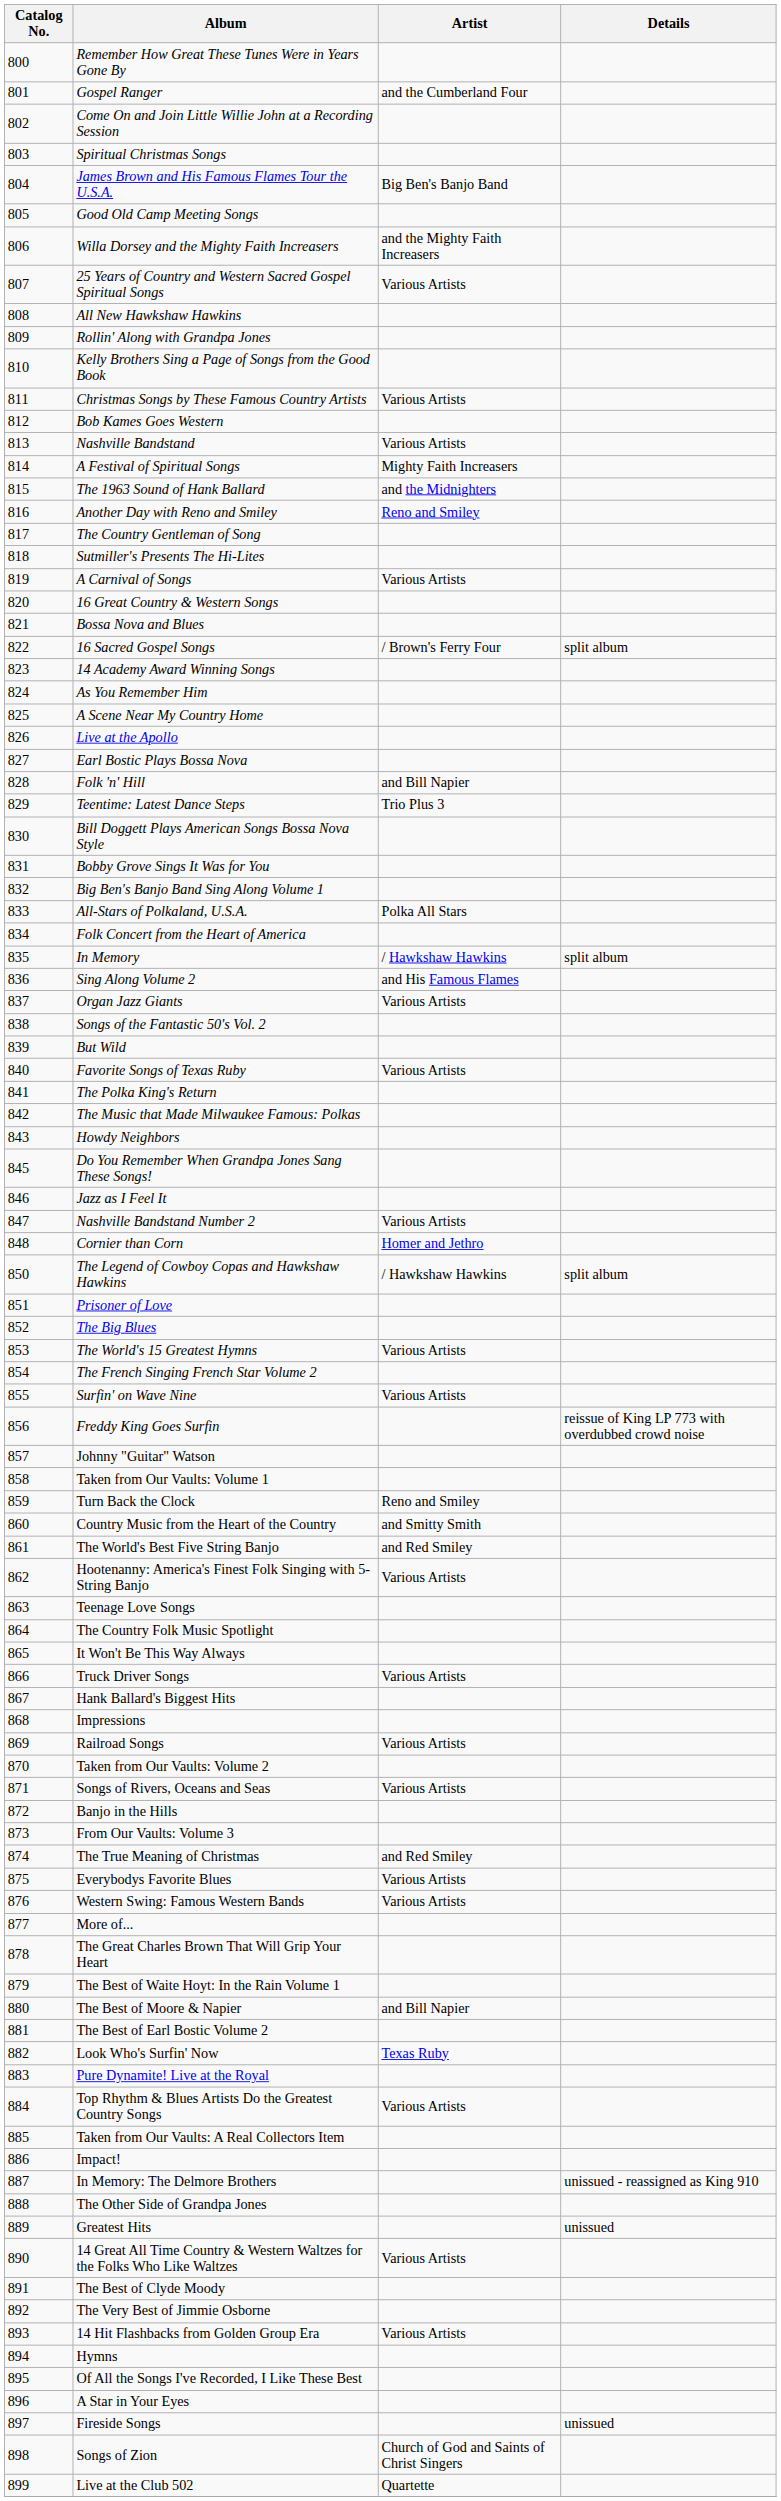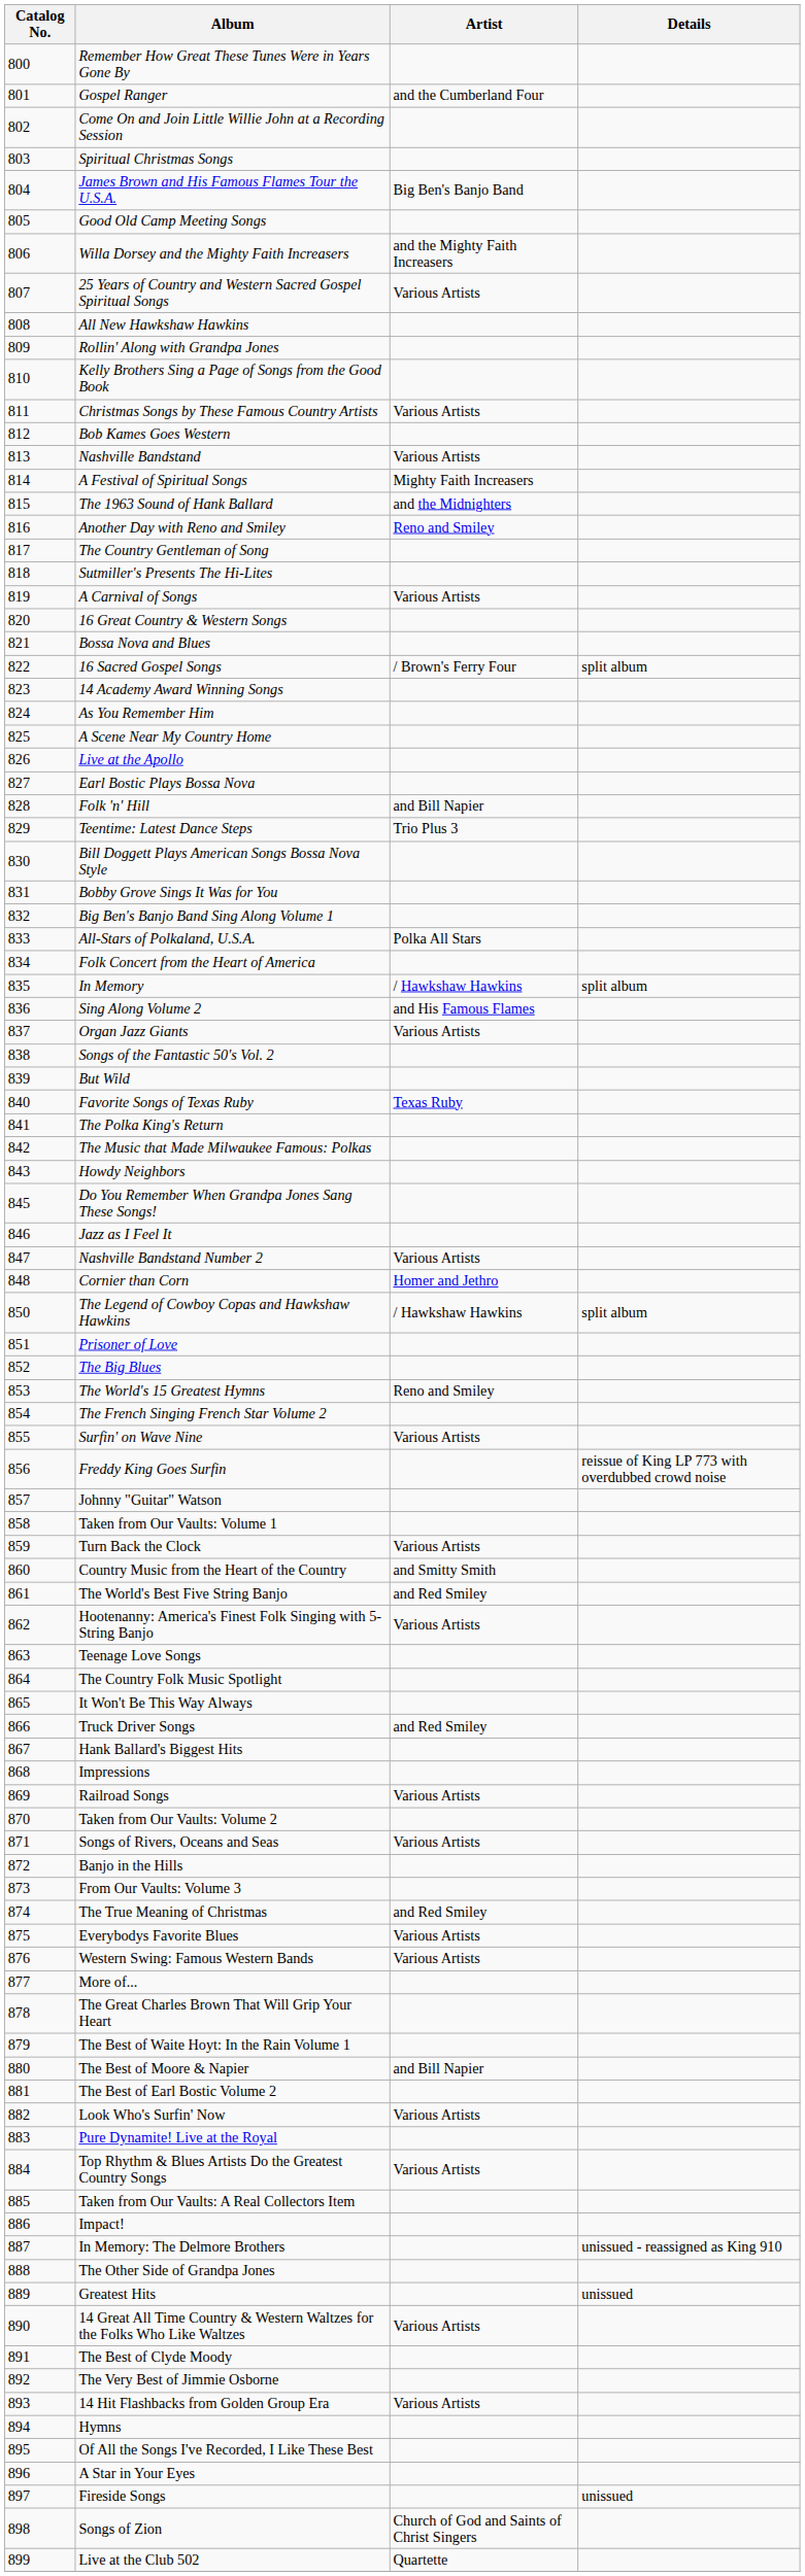 <table class="wikitable sortable">
 <tr>
 <th>Catalog No.</th>
 <th>Album</th>
 <th>Artist</th>
 <th>Details</th>
 </tr>
 <tr>
 <td>800</td>
 <td><em>Remember How Great These Tunes Were in Years Gone By</em></td>
 <td></td>
 <td></td>
 </tr>
 <tr>
 <td>801</td>
 <td><em>Gospel Ranger</em></td>
 <td> and the Cumberland Four</td>
 <td></td>
 </tr>
 <tr>
 <td>802</td>
 <td><em>Come On and Join Little Willie John at a Recording Session</em></td>
 <td></td>
 <td></td>
 </tr>
 <tr>
 <td>803</td>
 <td><em>Spiritual Christmas Songs</em></td>
 <td></td>
 <td></td>
 </tr>
 <tr>
 <td>804</td>
 <td><em><a href='#'>James Brown and His Famous Flames Tour the U.S.A.</a></em></td>
 <td>Big Ben's Banjo Band</td>
 <td></td>
 </tr>
 <tr>
 <td>805</td>
 <td><em>Good Old Camp Meeting Songs</em></td>
 <td></td>
 <td></td>
 </tr>
 <tr>
 <td>806</td>
 <td><em>Willa Dorsey and the Mighty Faith Increasers</em></td>
 <td> and the Mighty Faith Increasers</td>
 <td></td>
 </tr>
 <tr>
 <td>807</td>
 <td><em>25 Years of Country and Western Sacred Gospel Spiritual Songs</em></td>
 <td>Various Artists</td>
 <td></td>
 </tr>
 <tr>
 <td>808</td>
 <td><em>All New Hawkshaw Hawkins</em></td>
 <td></td>
 <td></td>
 </tr>
 <tr>
 <td>809</td>
 <td><em>Rollin' Along with Grandpa Jones</em></td>
 <td></td>
 <td></td>
 </tr>
 <tr>
 <td>810</td>
 <td><em>Kelly Brothers Sing a Page of Songs from the Good Book</em></td>
 <td></td>
 <td></td>
 </tr>
 <tr>
 <td>811</td>
 <td><em>Christmas Songs by These Famous Country Artists</em></td>
 <td>Various Artists</td>
 <td></td>
 </tr>
 <tr>
 <td>812</td>
 <td><em>Bob Kames Goes Western</em></td>
 <td></td>
 <td></td>
 </tr>
 <tr>
 <td>813</td>
 <td><em>Nashville Bandstand</em></td>
 <td>Various Artists</td>
 <td></td>
 </tr>
 <tr>
 <td>814</td>
 <td><em>A Festival of Spiritual Songs</em></td>
 <td>Mighty Faith Increasers</td>
 <td></td>
 </tr>
 <tr>
 <td>815</td>
 <td><em>The 1963 Sound of Hank Ballard</em></td>
 <td> and <a href='#'>the Midnighters</a></td>
 <td></td>
 </tr>
 <tr>
 <td>816</td>
 <td><em>Another Day with Reno and Smiley</em></td>
 <td><a href='#'>Reno and Smiley</a></td>
 <td></td>
 </tr>
 <tr>
 <td>817</td>
 <td><em>The Country Gentleman of Song</em></td>
 <td></td>
 <td></td>
 </tr>
 <tr>
 <td>818</td>
 <td><em>Sutmiller's Presents The Hi-Lites</em></td>
 <td></td>
 <td></td>
 </tr>
 <tr>
 <td>819</td>
 <td><em>A Carnival of Songs</em></td>
 <td>Various Artists</td>
 <td></td>
 </tr>
 <tr>
 <td>820</td>
 <td><em>16 Great Country & Western Songs</em></td>
 <td></td>
 <td></td>
 </tr>
 <tr>
 <td>821</td>
 <td><em>Bossa Nova and Blues</em></td>
 <td></td>
 <td></td>
 </tr>
 <tr>
 <td>822</td>
 <td><em>16 Sacred Gospel Songs</em></td>
 <td> / Brown's Ferry Four</td>
 <td>split album</td>
 </tr>
 <tr>
 <td>823</td>
 <td><em>14 Academy Award Winning Songs</em></td>
 <td></td>
 <td></td>
 </tr>
 <tr>
 <td>824</td>
 <td><em>As You Remember Him</em></td>
 <td></td>
 <td></td>
 </tr>
 <tr>
 <td>825</td>
 <td><em>A Scene Near My Country Home</em></td>
 <td></td>
 <td></td>
 </tr>
 <tr>
 <td>826</td>
 <td><em><a href='#'>Live at the Apollo</a></em></td>
 <td></td>
 <td></td>
 </tr>
 <tr>
 <td>827</td>
 <td><em>Earl Bostic Plays Bossa Nova</em></td>
 <td></td>
 <td></td>
 </tr>
 <tr>
 <td>828</td>
 <td><em>Folk 'n' Hill</em></td>
 <td> and Bill Napier</td>
 <td></td>
 </tr>
 <tr>
 <td>829</td>
 <td><em>Teentime: Latest Dance Steps</em></td>
 <td> Trio Plus 3</td>
 <td></td>
 </tr>
 <tr>
 <td>830</td>
 <td><em>Bill Doggett Plays American Songs Bossa Nova Style</em></td>
 <td></td>
 <td></td>
 </tr>
 <tr>
 <td>831</td>
 <td><em>Bobby Grove Sings It Was for You</em></td>
 <td></td>
 <td></td>
 </tr>
 <tr>
 <td>832</td>
 <td><em>Big Ben's Banjo Band Sing Along Volume 1</em></td>
 <td></td>
 <td></td>
 </tr>
 <tr>
 <td>833</td>
 <td><em>All-Stars of Polkaland, U.S.A.</em></td>
 <td>Polka All Stars</td>
 <td></td>
 </tr>
 <tr>
 <td>834</td>
 <td><em>Folk Concert from the Heart of America</em></td>
 <td></td>
 <td></td>
 </tr>
 <tr>
 <td>835</td>
 <td><em>In Memory</em></td>
 <td> / <a href='#'>Hawkshaw Hawkins</a></td>
 <td>split album</td>
 </tr>
 <tr>
 <td>836</td>
 <td><em>Sing Along Volume 2</em></td>
 <td> and His <a href='#'>Famous Flames</a></td>
 <td></td>
 </tr>
 <tr>
 <td>837</td>
 <td><em>Organ Jazz Giants</em></td>
 <td>Various Artists</td>
 <td></td>
 </tr>
 <tr>
 <td>838</td>
 <td><em>Songs of the Fantastic 50's Vol. 2</em></td>
 <td></td>
 <td></td>
 </tr>
 <tr>
 <td>839</td>
 <td><em>But Wild</em></td>
 <td></td>
 <td></td>
 </tr>
 <tr>
 <td>840</td>
 <td><em>Favorite Songs of Texas Ruby</em></td>
-<td>Various Artists</td>
+<td><a href='#'>Texas Ruby</a></td>
 <td></td>
 </tr>
 <tr>
 <td>841</td>
 <td><em>The Polka King's Return</em></td>
 <td></td>
 <td></td>
 </tr>
 <tr>
 <td>842</td>
 <td><em>The Music that Made Milwaukee Famous: Polkas</em></td>
 <td></td>
 <td></td>
 </tr>
 <tr>
 <td>843</td>
 <td><em>Howdy Neighbors</em></td>
 <td></td>
 <td></td>
 </tr>
 <tr>
 <td>845</td>
 <td><em>Do You Remember When Grandpa Jones Sang These Songs!</em></td>
 <td></td>
 <td></td>
 </tr>
 <tr>
 <td>846</td>
 <td><em>Jazz as I Feel It</em></td>
 <td></td>
 <td></td>
 </tr>
 <tr>
 <td>847</td>
 <td><em>Nashville Bandstand Number 2</em></td>
 <td>Various Artists</td>
 <td></td>
 </tr>
 <tr>
 <td>848</td>
 <td><em>Cornier than Corn</em></td>
 <td><a href='#'>Homer and Jethro</a></td>
 <td></td>
 </tr>
 <tr>
 <td>850</td>
 <td><em>The Legend of Cowboy Copas and Hawkshaw Hawkins</em></td>
 <td> / Hawkshaw Hawkins</td>
 <td>split album</td>
 </tr>
 <tr>
 <td>851</td>
 <td><em><a href='#'>Prisoner of Love</a></em></td>
 <td></td>
 <td></td>
 </tr>
 <tr>
 <td>852</td>
 <td><em><a href='#'>The Big Blues</a></em></td>
 <td></td>
 <td></td>
 </tr>
 <tr>
 <td>853</td>
 <td><em>The World's 15 Greatest Hymns</em></td>
-<td>Various Artists</td>
+<td>Reno and Smiley</td>
 <td></td>
 </tr>
 <tr>
 <td>854</td>
 <td><em>The French Singing French Star Volume 2</em></td>
 <td></td>
 <td></td>
 </tr>
 <tr>
 <td>855</td>
 <td><em>Surfin' on Wave Nine</em></td>
 <td>Various Artists</td>
 <td></td>
 </tr>
 <tr>
 <td>856</td>
 <td><em>Freddy King Goes Surfin<strong></td>
 <td></td>
 <td>reissue of King LP 773 with overdubbed crowd noise</td>
 </tr>
 <tr>
 <td>857</td>
 <td></em>Johnny "Guitar" Watson<em></td>
 <td></td>
 </tr>
 <tr>
 <td>858</td>
 <td></em>Taken from Our Vaults: Volume 1<em></td>
 <td></td>
 <td></td>
 </tr>
 <tr>
 <td>859</td>
 <td></em>Turn Back the Clock<em></td>
-<td>Reno and Smiley</td>
+<td>Various Artists</td>
 <td></td>
 </tr>
 <tr>
 <td>860</td>
 <td></em>Country Music from the Heart of the Country<em></td>
 <td> and Smitty Smith</td>
 <td></td>
 </tr>
 <tr>
 <td>861</td>
 <td></em>The World's Best Five String Banjo<em></td>
 <td> and Red Smiley</td>
 <td></td>
 </tr>
 <tr>
 <td>862</td>
 <td></em>Hootenanny: America's Finest Folk Singing with 5-String Banjo<em></td>
 <td>Various Artists</td>
 <td></td>
 </tr>
 <tr>
 <td>863</td>
 <td></em>Teenage Love Songs<em></td>
 <td></td>
 <td></td>
 </tr>
 <tr>
 <td>864</td>
 <td></em>The Country Folk Music Spotlight<em></td>
 <td></td>
 <td></td>
 </tr>
 <tr>
 <td>865</td>
 <td></em>It Won't Be This Way Always<em></td>
 <td></td>
 <td></td>
 </tr>
 <tr>
 <td>866</td>
 <td></em>Truck Driver Songs<em></td>
-<td>Various Artists</td>
+<td> and Red Smiley</td>
 <td></td>
 </tr>
 <tr>
 <td>867</td>
 <td></em>Hank Ballard's Biggest Hits<em></td>
 <td></td>
 <td></td>
 </tr>
 <tr>
 <td>868</td>
 <td></em>Impressions<em></td>
 <td></td>
 <td></td>
 </tr>
 <tr>
 <td>869</td>
 <td></em>Railroad Songs<em></td>
 <td>Various Artists</td>
 <td></td>
 </tr>
 <tr>
 <td>870</td>
 <td></em>Taken from Our Vaults: Volume 2<em></td>
 <td></td>
 <td></td>
 </tr>
 <tr>
 <td>871</td>
 <td></em>Songs of Rivers, Oceans and Seas<em></td>
 <td>Various Artists</td>
 <td></td>
 </tr>
 <tr>
 <td>872</td>
 <td></em>Banjo in the Hills<em></td>
 <td></td>
 <td></td>
 </tr>
 <tr>
 <td>873</td>
 <td></em>From Our Vaults: Volume 3<em></td>
 <td></td>
 <td></td>
 </tr>
 <tr>
 <td>874</td>
 <td></em>The True Meaning of Christmas<em></td>
 <td> and Red Smiley</td>
 <td></td>
 </tr>
 <tr>
 <td>875</td>
 <td></em>Everybodys Favorite Blues<em></td>
 <td>Various Artists</td>
 <td></td>
 </tr>
 <tr>
 <td>876</td>
 <td></em>Western Swing: Famous Western Bands<em></td>
 <td>Various Artists</td>
 <td></td>
 </tr>
 <tr>
 <td>877</td>
 <td></em>More of...<em></td>
 <td></td>
 <td></td>
 </tr>
 <tr>
 <td>878</td>
 <td></em>The Great Charles Brown That Will Grip Your Heart<em></td>
 <td></td>
 <td></td>
 </tr>
 <tr>
 <td>879</td>
 <td></em>The Best of Waite Hoyt: In the Rain Volume 1<em></td>
 <td></td>
 <td></td>
 </tr>
 <tr>
 <td>880</td>
 <td></em>The Best of Moore & Napier<em></td>
 <td> and Bill Napier</td>
 <td></td>
 </tr>
 <tr>
 <td>881</td>
 <td></em>The Best of Earl Bostic Volume 2<em></td>
 <td></td>
 <td></td>
 </tr>
 <tr>
 <td>882</td>
 <td></em>Look Who's Surfin' Now<em></td>
-<td><a href='#'>Texas Ruby</a></td>
+<td>Various Artists</td>
 <td></td>
 </tr>
 <tr>
 <td>883</td>
 <td></em><a href='#'>Pure Dynamite! Live at the Royal</a><em></td>
 <td></td>
 <td></td>
 </tr>
 <tr>
 <td>884</td>
 <td></em>Top Rhythm & Blues Artists Do the Greatest Country Songs<em></td>
 <td>Various Artists</td>
 <td></td>
 </tr>
 <tr>
 <td>885</td>
 <td></em>Taken from Our Vaults: A Real Collectors Item<em></td>
 <td></td>
 <td></td>
 </tr>
 <tr>
 <td>886</td>
 <td></em>Impact!<em></td>
 <td></td>
 <td></td>
 </tr>
 <tr>
 <td>887</td>
 <td></em>In Memory: The Delmore Brothers<em></td>
 <td></td>
 <td>unissued - reassigned as King 910</td>
 </tr>
 <tr>
 <td>888</td>
 <td></em>The Other Side of Grandpa Jones<em></td>
 <td></td>
 <td></td>
 </tr>
 <tr>
 <td>889</td>
 <td></em>Greatest Hits<em></td>
 <td></td>
 <td>unissued</td>
 </tr>
 <tr>
 <td>890</td>
 <td></em>14 Great All Time Country & Western Waltzes for the Folks Who Like Waltzes<em></td>
 <td>Various Artists</td>
 <td></td>
 </tr>
 <tr>
 <td>891</td>
 <td></em>The Best of Clyde Moody<em></td>
 <td></td>
 <td></td>
 </tr>
 <tr>
 <td>892</td>
 <td></em>The Very Best of Jimmie Osborne<em></td>
 <td></td>
 <td></td>
 </tr>
 <tr>
 <td>893</td>
 <td></em>14 Hit Flashbacks from Golden Group Era<em></td>
 <td>Various Artists</td>
 <td></td>
 </tr>
 <tr>
 <td>894</td>
 <td></em>Hymns<em></td>
 <td></td>
 <td></td>
 </tr>
 <tr>
 <td>895</td>
 <td></em>Of All the Songs I've Recorded, I Like These Best<em></td>
 <td></td>
 <td></td>
 </tr>
 <tr>
 <td>896</td>
 <td></em>A Star in Your Eyes<em></td>
 <td></td>
 <td></td>
 </tr>
 <tr>
 <td>897</td>
 <td></em>Fireside Songs<em></td>
 <td></td>
 <td>unissued</td>
 </tr>
 <tr>
 <td>898</td>
 <td></em>Songs of Zion<em></td>
 <td>Church of God and Saints of Christ Singers</td>
 <td></td>
 </tr>
 <tr>
 <td>899</td>
 <td></em>Live at the Club 502<em></td>
 <td> Quartette</td>
 <td></td>
 </tr>
 <tr>
 </tr>
 </table>
